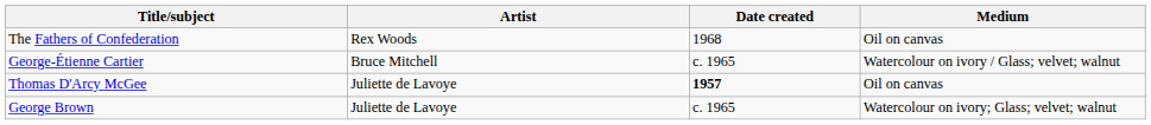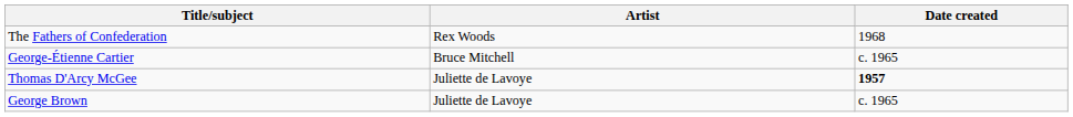 <table class="wikitable" style="width:100%">
 <tr>
 <th width="30%">Title/subject</th>
 <th width="30%">Artist</th>
 <th width="15%">Date created</th>
-<th width="25%">Medium</th>
 </tr>
 <tr>
 <td>The <a href='#'>Fathers of Confederation</a></td>
 <td>Rex Woods</td>
 <td>1968</td>
-<td>Oil on canvas</td>
 </tr>
 <tr>
 <td><a href='#'>George-Étienne Cartier</a></td>
 <td>Bruce Mitchell</td>
 <td>c. 1965</td>
-<td>Watercolour on ivory / Glass; velvet; walnut</td>
 </tr>
 <tr>
 <td><a href='#'>Thomas D'Arcy McGee</a></td>
 <td>Juliette de Lavoye</td>
 <td><strong>1957</strong></td>
-<td>Oil on canvas</td>
 </tr>
 <tr>
 <td><a href='#'>George Brown</a></td>
 <td>Juliette de Lavoye</td>
 <td>c. 1965</td>
-<td>Watercolour on ivory; Glass; velvet; walnut</td>
 </tr>
 </table>
